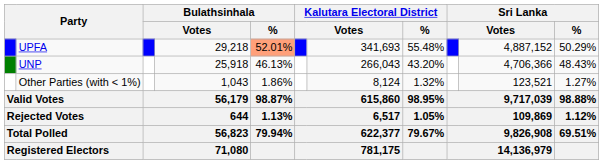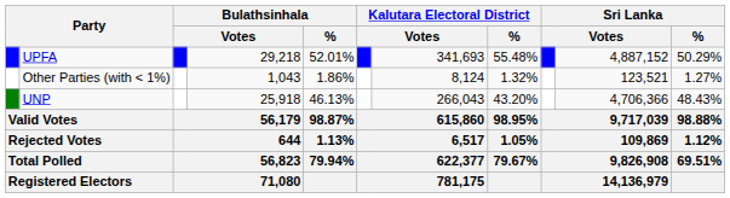 <table class="wikitable">
 <tr>
 <th colspan="2" width="144px"rowspan="2">Party</th>
 <th colspan="3" width="216px">Bulathsinhala</th>
 <th colspan="3" width="216px"><a href='#'>Kalutara Electoral District</a></th>
 <th colspan="3" width="216px">Sri Lanka</th>
 </tr>
 <tr>
 <th colspan="2" width="144px">Votes</th>
 <th>%</th>
 <th colspan="2" width="144px">Votes</th>
 <th>%</th>
 <th colspan="2" width="144px">Votes</th>
 <th>%</th>
 </tr>
 <tr>
 <td style="background-color:blue;" width="10px"></td>
 <td style="text-align:left;"><a href='#'>UPFA</a></td>
 <td style="background-color:blue;" width="10px"></td>
 <td style="text-align:right;">29,218</td>
-<td style="background: lightsalmon; text-align:right;">52.01%</td>
+<td style="text-align:right;">52.01%</td>
 <td style="background-color:blue;" width="10px"></td>
 <td style="text-align:right;">341,693</td>
 <td style="text-align:right;">55.48%</td>
 <td style="background-color:blue;" width="10px"></td>
 <td style="text-align:right;">4,887,152</td>
 <td style="text-align:right;">50.29%</td>
+</tr>
+<tr>
+<td style="background-color:white;" width="10px"></td>
+<td style="text-align:left;">Other Parties (with < 1%)</td>
+<td style="background-color:white;" width="10px"></td>
+<td style="text-align:right;">1,043</td>
+<td style="text-align:right;">1.86%</td>
+<td style="background-color:white;" width="10px"></td>
+<td style="text-align:right;">8,124</td>
+<td style="text-align:right;">1.32%</td>
+<td style="background-color:white;" width="10px"></td>
+<td style="text-align:right;">123,521</td>
+<td style="text-align:right;">1.27%</td>
 </tr>
 <tr>
 <td style="background-color:green;" width="10px"></td>
 <td style="text-align:left;"><a href='#'>UNP</a></td>
 <td style="background-color:white;" width="10px"></td>
 <td style="text-align:right;">25,918</td>
 <td style="text-align:right;">46.13%</td>
 <td style="background-color:white;" width="10px"></td>
 <td style="text-align:right;">266,043</td>
 <td style="text-align:right;">43.20%</td>
 <td style="background-color:white;" width="10px"></td>
 <td style="text-align:right;">4,706,366</td>
 <td style="text-align:right;">48.43%</td>
-</tr>
-<tr>
-<td style="background-color:white;" width="10px"></td>
-<td style="text-align:left;">Other Parties (with < 1%)</td>
-<td style="background-color:white;" width="10px"></td>
-<td style="text-align:right;">1,043</td>
-<td style="text-align:right;">1.86%</td>
-<td style="background-color:white;" width="10px"></td>
-<td style="text-align:right;">8,124</td>
-<td style="text-align:right;">1.32%</td>
-<td style="background-color:white;" width="10px"></td>
-<td style="text-align:right;">123,521</td>
-<td style="text-align:right;">1.27%</td>
 </tr>
 <tr>
 <th colspan="2" width="144px"style="text-align:left;">Valid Votes</th>
 <th style="text-align:right;"colspan="2" width="144px">56,179</th>
 <th style="text-align:right;">98.87%</th>
 <th style="text-align:right;"colspan="2" width="144px">615,860</th>
 <th style="text-align:right;">98.95%</th>
 <th style="text-align:right;"colspan="2" width="144px">9,717,039</th>
 <th style="text-align:right;">98.88%</th>
 </tr>
 <tr>
 <th colspan="2" width="144px"style="text-align:left;">Rejected Votes</th>
 <th style="text-align:right;"colspan="2" width="144px">644</th>
 <th style="text-align:right;">1.13%</th>
 <th style="text-align:right;"colspan="2" width="144px">6,517</th>
 <th style="text-align:right;">1.05%</th>
 <th style="text-align:right;"colspan="2" width="144px">109,869</th>
 <th style="text-align:right;">1.12%</th>
 </tr>
 <tr>
 <th colspan="2" width="144px"style="text-align:left;">Total Polled</th>
 <th style="text-align:right;"colspan="2" width="144px">56,823</th>
 <th style="text-align:right;">79.94%</th>
 <th style="text-align:right;"colspan="2" width="144px">622,377</th>
 <th style="text-align:right;">79.67%</th>
 <th style="text-align:right;"colspan="2" width="144px">9,826,908</th>
 <th style="text-align:right;">69.51%</th>
 </tr>
 <tr>
 <th colspan="2" width="144px"style="text-align:left;">Registered Electors</th>
 <th style="text-align:right;"colspan="2" width="144px">71,080</th>
 <th></th>
 <th style="text-align:right;"colspan="2" width="144px">781,175</th>
 <th></th>
 <th style="text-align:right;"colspan="2" width="144px">14,136,979</th>
 <th></th>
 </tr>
 </table>
